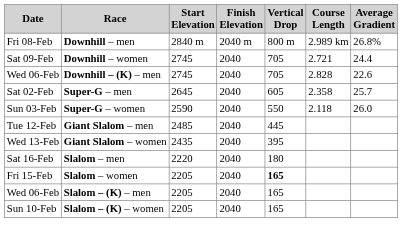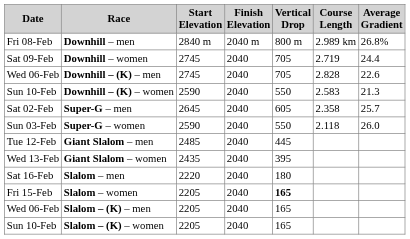 <table class="toccolours" border="1" cellpadding="3" style="border-collapse:collapse">
 <tr bgcolor=lightgrey>
 <th>Date</th>
 <th>Race</th>
 <th>Start<br>Elevation</th>
 <th>Finish<br>Elevation</th>
 <th>Vertical<br>Drop</th>
 <th>Course<br>Length</th>
 <th>Average<br>Gradient</th>
 </tr>
 <tr>
 <td>Fri 08-Feb</td>
 <td><strong>Downhill</strong> – men</td>
 <td>2840 m</td>
 <td>2040 m</td>
 <td>800 m</td>
 <td>2.989 km</td>
 <td>26.8%</td>
 </tr>
 <tr>
 <td>Sat 09-Feb</td>
 <td><strong>Downhill</strong> – women</td>
 <td>2745</td>
 <td>2040</td>
 <td>705</td>
-<td>2.721</td>
+<td>2.719</td>
 <td>24.4</td>
 </tr>
 <tr>
 <td>Wed 06-Feb</td>
 <td><strong>Downhill – (K)</strong> – men</td>
 <td>2745</td>
 <td>2040</td>
 <td>705</td>
 <td>2.828</td>
 <td>22.6</td>
+</tr>
+<tr>
+<td>Sun 10-Feb</td>
+<td><strong>Downhill – (K)</strong> – women</td>
+<td>2590</td>
+<td>2040</td>
+<td>550</td>
+<td>2.583</td>
+<td>21.3</td>
 </tr>
 <tr>
 <td>Sat 02-Feb</td>
 <td><strong>Super-G</strong> – men</td>
 <td>2645</td>
 <td>2040</td>
 <td>605</td>
 <td>2.358</td>
 <td>25.7</td>
 </tr>
 <tr>
 <td>Sun 03-Feb</td>
 <td><strong>Super-G</strong> – women</td>
 <td>2590</td>
 <td>2040</td>
 <td>550</td>
 <td>2.118</td>
 <td>26.0</td>
 </tr>
 <tr>
 <td>Tue 12-Feb</td>
 <td><strong>Giant Slalom</strong> – men</td>
 <td>2485</td>
 <td>2040</td>
 <td>445</td>
 <td></td>
 <td></td>
 </tr>
 <tr>
 <td>Wed 13-Feb</td>
 <td><strong>Giant Slalom</strong> – women</td>
 <td>2435</td>
 <td>2040</td>
 <td>395</td>
 <td></td>
 <td></td>
 </tr>
 <tr>
 <td>Sat 16-Feb</td>
 <td><strong>Slalom</strong> – men</td>
 <td>2220</td>
 <td>2040</td>
 <td>180</td>
 <td></td>
 <td></td>
 </tr>
 <tr>
 <td>Fri 15-Feb</td>
 <td><strong>Slalom</strong> – women</td>
 <td>2205</td>
 <td>2040</td>
 <td><strong>165</strong></td>
 <td></td>
 <td></td>
 </tr>
 <tr>
 <td>Wed 06-Feb</td>
 <td><strong>Slalom – (K)</strong> – men</td>
 <td>2205</td>
 <td>2040</td>
 <td>165</td>
 <td></td>
 <td></td>
 </tr>
 <tr>
 <td>Sun 10-Feb</td>
 <td><strong>Slalom – (K)</strong> – women</td>
 <td>2205</td>
 <td>2040</td>
 <td>165</td>
 <td></td>
 <td></td>
 </tr>
 </table>
